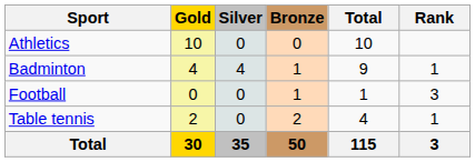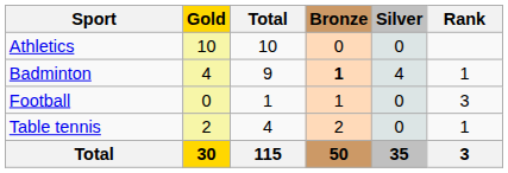 <table class="wikitable sortable" style="text-align:center; font-size:95%">
 <tr>
 <th width=150>Sport</th>
 <th style="background-color:gold; width=60;">Gold</th>
+<th width=60>Total</th>
+<th style="background-color:#cc9966; width=60;">Bronze</th>
 <th style="background-color:silver; width=60;">Silver</th>
-<th style="background-color:#cc9966; width=60;">Bronze</th>
-<th width=60>Total</th>
 <th width=60>Rank</th>
 </tr>
 <tr>
 <td align=left> <a href='#'>Athletics</a></td>
 <td bgcolor=#f7f6a8>10</td>
+<td>10</td>
+<td bgcolor=#ffdab9>0</td>
 <td bgcolor=#dce5e5>0</td>
-<td bgcolor=#ffdab9>0</td>
-<td>10</td>
 <td></td>
 </tr>
 <tr>
 <td align=left> <a href='#'>Badminton</a></td>
 <td bgcolor=#f7f6a8>4</td>
+<td>9</td>
+<td bgcolor=#ffdab9><strong>1</strong></td>
 <td bgcolor=#dce5e5>4</td>
-<td bgcolor=#ffdab9>1</td>
-<td>9</td>
 <td>1</td>
 </tr>
 <tr>
 <td align=left> <a href='#'>Football</a></td>
 <td bgcolor=#f7f6a8>0</td>
+<td>1</td>
+<td bgcolor=#ffdab9>1</td>
 <td bgcolor=#dce5e5>0</td>
-<td bgcolor=#ffdab9>1</td>
-<td>1</td>
 <td>3</td>
 </tr>
 <tr>
 <td align=left> <a href='#'>Table tennis</a></td>
 <td bgcolor=#f7f6a8>2</td>
+<td>4</td>
+<td bgcolor=#ffdab9>2</td>
 <td bgcolor=#dce5e5>0</td>
-<td bgcolor=#ffdab9>2</td>
-<td>4</td>
 <td>1</td>
 </tr>
 <tr>
 <th>Total</th>
 <th style="background-color:gold; width=60;">30</th>
+<th>115</th>
+<th style="background-color:#cc9966; width=60;">50</th>
 <th style="background-color:silver; width=60;">35</th>
-<th style="background-color:#cc9966; width=60;">50</th>
-<th>115</th>
 <th>3</th>
 </tr>
 </table>
